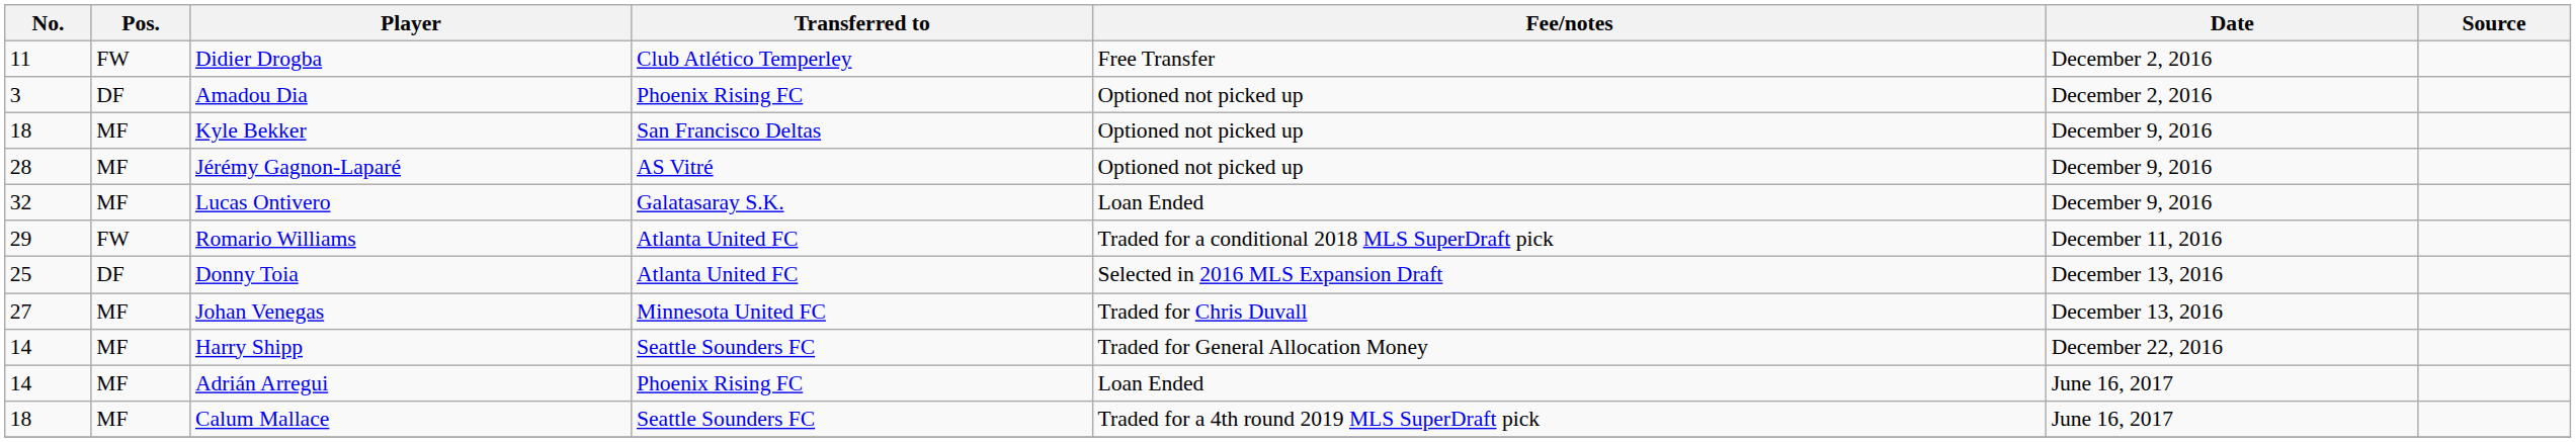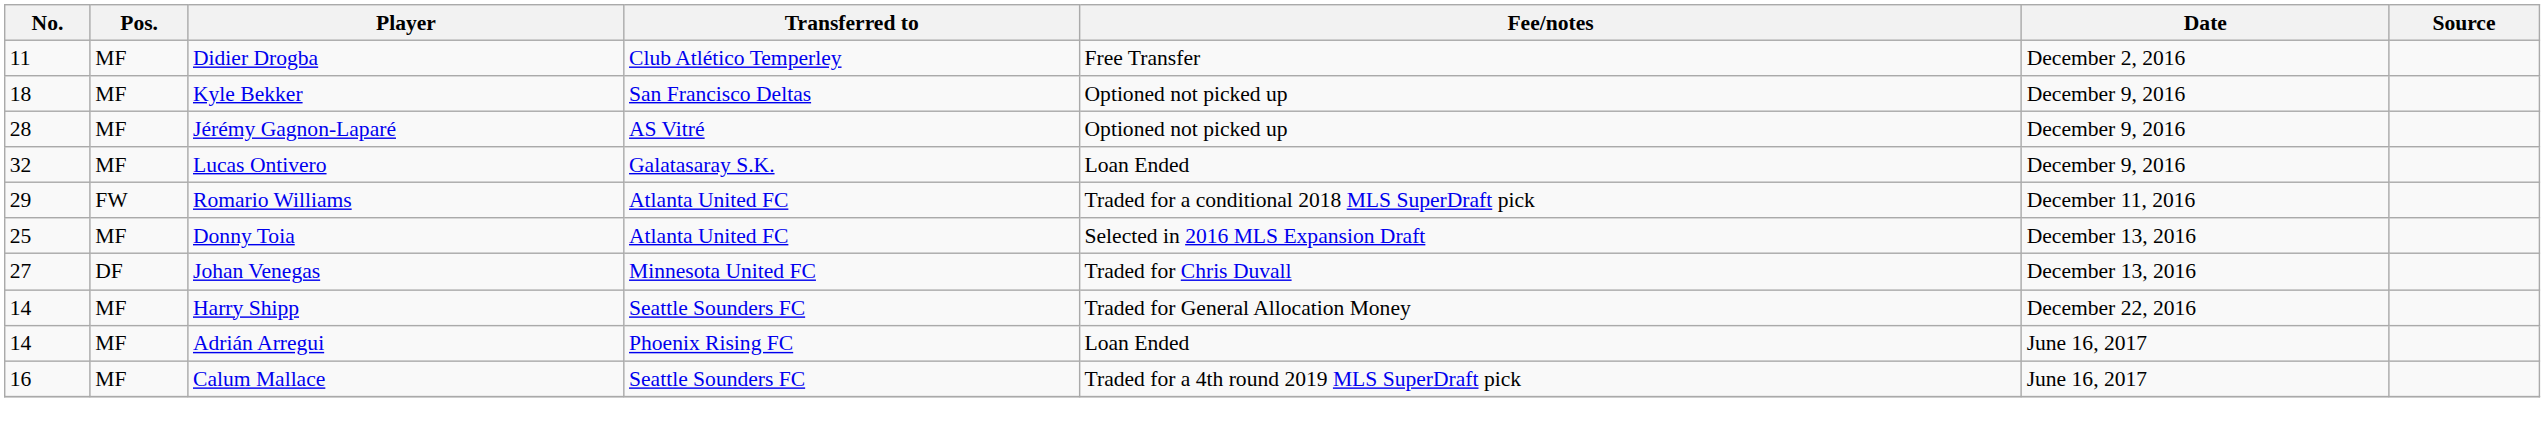 <table class="wikitable sortable" style="width:90%; text-align:center; font-size:95%; text-align:left;">
 <tr>
 <th><strong>No.</strong></th>
 <th><strong>Pos.</strong></th>
 <th><strong>Player</strong></th>
 <th><strong>Transferred to</strong></th>
 <th><strong>Fee/notes</strong></th>
 <th><strong>Date</strong></th>
 <th><strong>Source</strong></th>
 </tr>
 <tr>
 <td>11</td>
-<td>FW</td>
+<td>MF</td>
 <td> <a href='#'>Didier Drogba</a></td>
 <td> <a href='#'>Club Atlético Temperley</a></td>
 <td>Free Transfer</td>
-<td>December 2, 2016</td>
-<td></td>
-</tr>
-<tr>
-<td>3</td>
-<td>DF</td>
-<td> <a href='#'>Amadou Dia</a></td>
-<td> <a href='#'>Phoenix Rising FC</a></td>
-<td>Optioned not picked up</td>
 <td>December 2, 2016</td>
 <td></td>
 </tr>
 <tr>
 <td>18</td>
 <td>MF</td>
 <td> <a href='#'>Kyle Bekker</a></td>
 <td> <a href='#'>San Francisco Deltas</a></td>
 <td>Optioned not picked up</td>
 <td>December 9, 2016</td>
 <td></td>
 </tr>
 <tr>
 <td>28</td>
 <td>MF</td>
 <td> <a href='#'>Jérémy Gagnon-Laparé</a></td>
 <td> <a href='#'>AS Vitré</a></td>
 <td>Optioned not picked up</td>
 <td>December 9, 2016</td>
 <td></td>
 </tr>
 <tr>
 <td>32</td>
 <td>MF</td>
 <td> <a href='#'>Lucas Ontivero</a></td>
 <td> <a href='#'>Galatasaray S.K.</a></td>
 <td>Loan Ended</td>
 <td>December 9, 2016</td>
 <td></td>
 </tr>
 <tr>
 <td>29</td>
 <td>FW</td>
 <td> <a href='#'>Romario Williams</a></td>
 <td> <a href='#'>Atlanta United FC</a></td>
 <td>Traded for a conditional 2018 <a href='#'>MLS SuperDraft</a> pick</td>
 <td>December 11, 2016</td>
 <td></td>
 </tr>
 <tr>
 <td>25</td>
-<td>DF</td>
+<td>MF</td>
 <td> <a href='#'>Donny Toia</a></td>
 <td> <a href='#'>Atlanta United FC</a></td>
 <td>Selected in <a href='#'>2016 MLS Expansion Draft</a></td>
 <td>December 13, 2016</td>
 <td></td>
 </tr>
 <tr>
 <td>27</td>
-<td>MF</td>
+<td>DF</td>
 <td> <a href='#'>Johan Venegas</a></td>
 <td> <a href='#'>Minnesota United FC</a></td>
 <td>Traded for <a href='#'>Chris Duvall</a></td>
 <td>December 13, 2016</td>
 <td></td>
 </tr>
 <tr>
 <td>14</td>
 <td>MF</td>
 <td> <a href='#'>Harry Shipp</a></td>
 <td> <a href='#'>Seattle Sounders FC</a></td>
 <td>Traded for General Allocation Money</td>
 <td>December 22, 2016</td>
 <td></td>
 </tr>
 <tr>
 <td>14</td>
 <td>MF</td>
 <td> <a href='#'>Adrián Arregui</a></td>
 <td> <a href='#'>Phoenix Rising FC</a></td>
 <td>Loan Ended</td>
 <td>June 16, 2017</td>
 <td></td>
 </tr>
 <tr>
-<td>18</td>
+<td>16</td>
 <td>MF</td>
 <td> <a href='#'>Calum Mallace</a></td>
 <td> <a href='#'>Seattle Sounders FC</a></td>
 <td>Traded for a 4th round 2019 <a href='#'>MLS SuperDraft</a> pick</td>
 <td>June 16, 2017</td>
 <td></td>
 </tr>
 <tr>
 </tr>
 </table>
